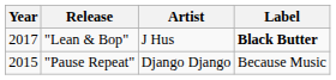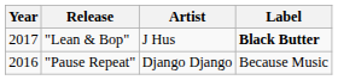 <table class="wikitable">
 <tr>
 <th>Year</th>
 <th>Release</th>
 <th>Artist</th>
 <th>Label</th>
 </tr>
 <tr>
 <td>2017</td>
 <td>"Lean & Bop"</td>
 <td>J Hus</td>
 <td><strong>Black Butter</strong></td>
 </tr>
 <tr>
-<td>2015</td>
+<td>2016</td>
 <td>"Pause Repeat"</td>
 <td>Django Django</td>
 <td>Because Music</td>
 </tr>
 </table>
